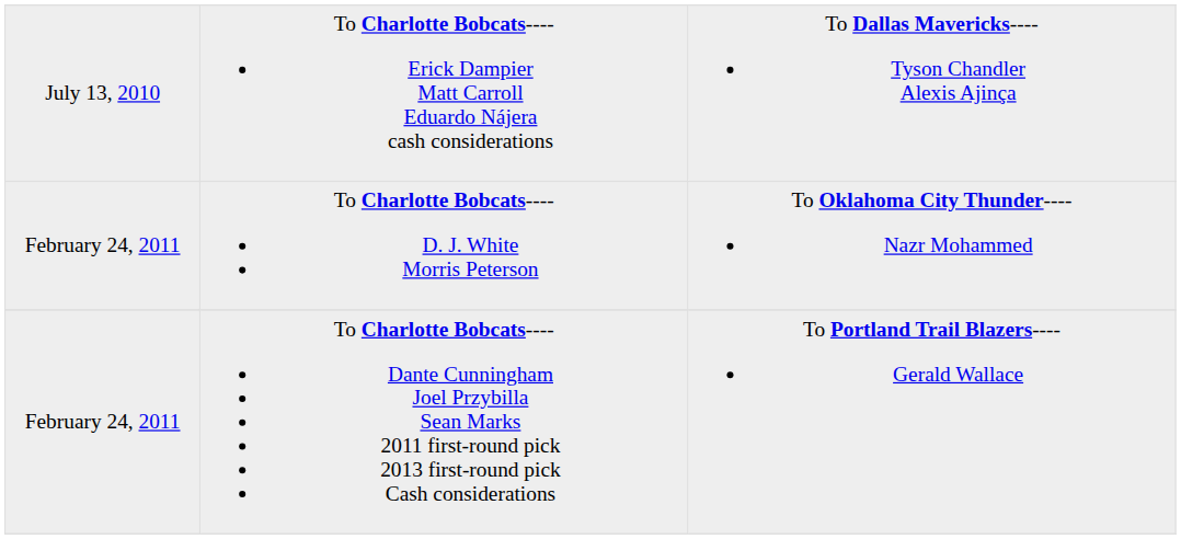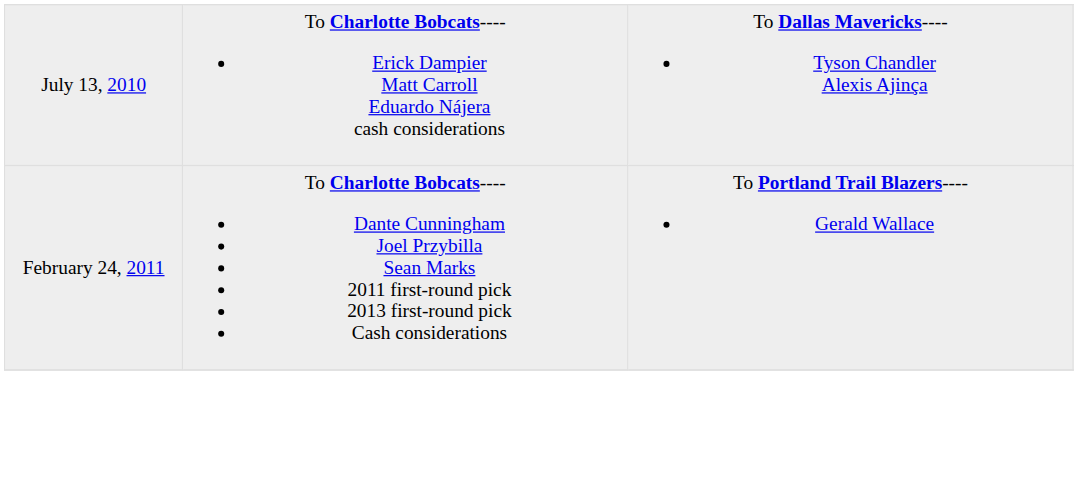 <table border=1 style="border-collapse:collapse; text-align: center; width: 100%" bordercolor="#DFDFDF"  cellpadding="5">
 <tr>
 </tr>
 <tr bgcolor="eeeeee">
 <td style="width:12%">July 13, <a href='#'>2010</a></td>
 <td style="width:30%" valign="top">To <strong><a href='#'>Charlotte Bobcats</a></strong>----<br><ul><li> <a href='#'>Erick Dampier</a><br> <a href='#'>Matt Carroll</a><br> <a href='#'>Eduardo Nájera</a><br>cash considerations</li></ul></td>
 <td style="width:30%" valign="top">To <strong><a href='#'>Dallas Mavericks</a></strong>----<br><ul><li> <a href='#'>Tyson Chandler</a><br> <a href='#'>Alexis Ajinça</a></li></ul></td>
 </tr>
 <tr>
-</tr>
-<tr bgcolor="eeeeee">
-<td style="width:12%">February 24, <a href='#'>2011</a></td>
-<td style="width:30%" valign="top">To <strong><a href='#'>Charlotte Bobcats</a></strong>----<br><ul><li> <a href='#'>D. J. White</a></li><li> <a href='#'>Morris Peterson</a></li></ul></td>
-<td style="width:30%" valign="top">To <strong><a href='#'>Oklahoma City Thunder</a></strong>----<br><ul><li> <a href='#'>Nazr Mohammed</a></li></ul></td>
 </tr>
 <tr>
 </tr>
 <tr bgcolor="eeeeee">
 <td style="width:12%">February 24, <a href='#'>2011</a></td>
 <td style="width:30%" valign="top">To <strong><a href='#'>Charlotte Bobcats</a></strong>----<br><ul><li> <a href='#'>Dante Cunningham</a></li><li> <a href='#'>Joel Przybilla</a></li><li> <a href='#'>Sean Marks</a></li><li>2011 first-round pick</li><li>2013 first-round pick</li><li>Cash considerations</li></ul></td>
 <td style="width:30%" valign="top">To <strong><a href='#'>Portland Trail Blazers</a></strong>----<br><ul><li> <a href='#'>Gerald Wallace</a></li></ul></td>
 </tr>
 <tr>
 </tr>
 </table>
